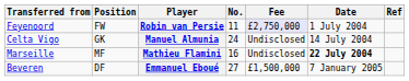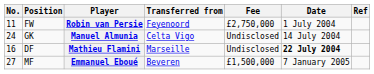 <table class="wikitable plainrowheaders" style="text-align:center; text-align:left">
 <tr>
-<th scope="col">Transferred from</th>
+<th scope="col">No.</th>
 <th scope="col">Position</th>
 <th scope="col">Player</th>
-<th scope="col">No.</th>
+<th scope="col">Transferred from</th>
 <th scope="col">Fee</th>
 <th scope="col">Date</th>
 <th scope="col">Ref</th>
 </tr>
 <tr>
-<td><a href='#'>Feyenoord</a></td>
+<td>11</td>
 <td>FW</td>
 <th><a href='#'>Robin van Persie</a></th>
-<td>11</td>
-<td style="background: lavender;">£2,750,000</td>
+<td><a href='#'>Feyenoord</a></td>
+<td>£2,750,000</td>
 <td>1 July 2004</td>
 <td></td>
 </tr>
 <tr>
-<td><a href='#'>Celta Vigo</a></td>
+<td>24</td>
 <td>GK</td>
 <th scope="row"><a href='#'>Manuel Almunia</a></th>
-<td>24</td>
+<td><a href='#'>Celta Vigo</a></td>
 <td>Undisclosed</td>
 <td>14 July 2004</td>
 <td></td>
 </tr>
 <tr>
+<td>16</td>
+<td>DF</td>
+<th scope="row"><a href='#'>Mathieu Flamini</a></th>
 <td><a href='#'>Marseille</a></td>
-<td>MF</td>
-<th scope="row"><a href='#'>Mathieu Flamini</a></th>
-<td>16</td>
 <td>Undisclosed</td>
 <td><strong>22 July 2004</strong></td>
 <td></td>
 </tr>
 <tr>
+<td>27</td>
+<td>MF</td>
+<th scope="row"><a href='#'>Emmanuel Eboué</a></th>
 <td><a href='#'>Beveren</a></td>
-<td>DF</td>
-<th scope="row"><a href='#'>Emmanuel Eboué</a></th>
-<td>27</td>
 <td>£1,500,000</td>
 <td>7 January 2005</td>
 <td></td>
 </tr>
 </table>
